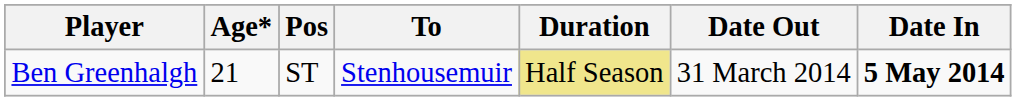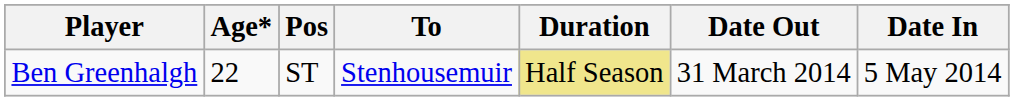 <table class="wikitable">
 <tr>
 <th>Player</th>
 <th>Age*</th>
 <th>Pos</th>
 <th>To</th>
 <th>Duration</th>
 <th>Date Out</th>
 <th>Date In</th>
 </tr>
 <tr>
 <td> <a href='#'>Ben Greenhalgh</a></td>
-<td>21</td>
+<td>22</td>
 <td>ST</td>
 <td> <a href='#'>Stenhousemuir</a></td>
 <td style="background: khaki;">Half Season</td>
 <td>31 March 2014</td>
-<td><strong>5 May 2014</strong></td>
+<td>5 May 2014</td>
 </tr>
 </table>
